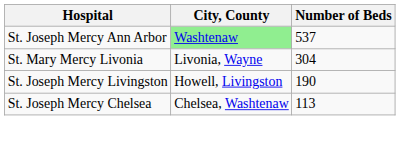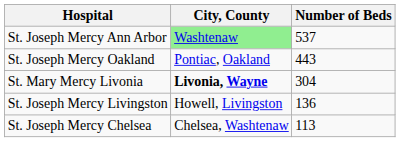 <table class="wikitable sortable">
 <tr>
 <th>Hospital</th>
 <th>City, County</th>
 <th>Number of Beds</th>
 </tr>
 <tr>
 <td>St. Joseph Mercy Ann Arbor</td>
 <td style="background: lightgreen;"><a href='#'>Washtenaw</a></td>
 <td>537</td>
 </tr>
 <tr>
+<td>St. Joseph Mercy Oakland</td>
+<td><a href='#'>Pontiac</a>, <a href='#'>Oakland</a></td>
+<td>443</td>
+</tr>
+<tr>
 <td>St. Mary Mercy Livonia</td>
-<td>Livonia, <a href='#'>Wayne</a></td>
+<td><strong>Livonia, <a href='#'>Wayne</a></strong></td>
 <td>304</td>
 </tr>
 <tr>
 <td>St. Joseph Mercy Livingston</td>
 <td>Howell, <a href='#'>Livingston</a></td>
-<td>190</td>
+<td>136</td>
 </tr>
 <tr>
 <td>St. Joseph Mercy Chelsea</td>
 <td>Chelsea, <a href='#'>Washtenaw</a></td>
 <td>113</td>
 </tr>
 </table>
